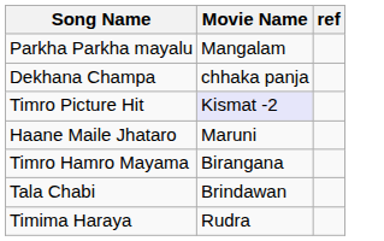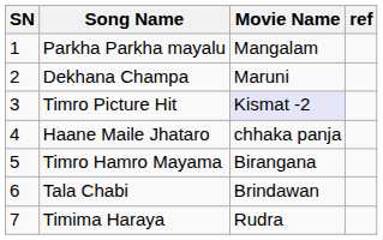 <table class="wikitable sortable">
 <tr>
+<th>SN</th>
 <th>Song Name</th>
 <th>Movie Name</th>
 <th>ref</th>
 </tr>
 <tr>
+<td>1</td>
 <td>Parkha Parkha mayalu</td>
 <td>Mangalam</td>
 <td></td>
 </tr>
 <tr>
+<td>2</td>
 <td>Dekhana Champa</td>
-<td>chhaka panja</td>
+<td>Maruni</td>
 <td></td>
 </tr>
 <tr>
+<td>3</td>
 <td>Timro Picture Hit</td>
 <td style="background: lavender;">Kismat -2</td>
 <td></td>
 </tr>
 <tr>
+<td>4</td>
 <td>Haane Maile Jhataro</td>
-<td>Maruni</td>
+<td>chhaka panja</td>
 <td></td>
 </tr>
 <tr>
+<td>5</td>
 <td>Timro Hamro Mayama</td>
 <td>Birangana</td>
 <td></td>
 </tr>
 <tr>
+<td>6</td>
 <td>Tala Chabi</td>
 <td>Brindawan</td>
 <td></td>
 </tr>
 <tr>
+<td>7</td>
 <td>Timima Haraya</td>
 <td>Rudra</td>
 <td></td>
 </tr>
 </table>
